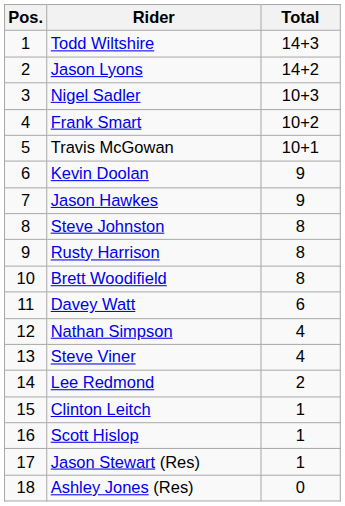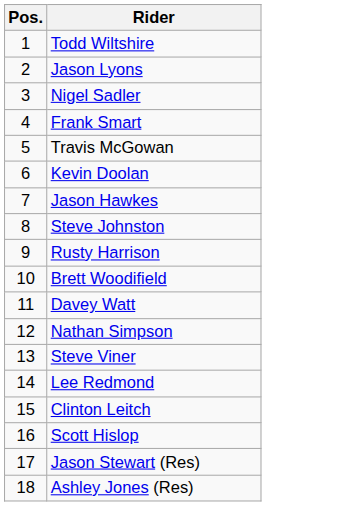 <table class=wikitable>
 <tr>
 <th width=25px>Pos.</th>
 <th width=200px>Rider</th>
-<th width=70px>Total</th>
 </tr>
 <tr align=center >
 <td>1</td>
 <td align=left> <a href='#'>Todd Wiltshire</a></td>
-<td>14+3</td>
 </tr>
 <tr align=center >
 <td>2</td>
 <td align=left> <a href='#'>Jason Lyons</a></td>
-<td>14+2</td>
 </tr>
 <tr align=center >
 <td>3</td>
 <td align=left> <a href='#'>Nigel Sadler</a></td>
-<td>10+3</td>
 </tr>
 <tr align=center >
 <td>4</td>
 <td align=left> <a href='#'>Frank Smart</a></td>
-<td>10+2</td>
 </tr>
 <tr align=center>
 <td>5</td>
 <td align=left> Travis McGowan</td>
-<td>10+1</td>
 </tr>
 <tr align=center>
 <td>6</td>
 <td align=left> <a href='#'>Kevin Doolan</a></td>
-<td>9</td>
 </tr>
 <tr align=center>
 <td>7</td>
 <td align=left> <a href='#'>Jason Hawkes</a></td>
-<td>9</td>
 </tr>
 <tr align=center>
 <td>8</td>
 <td align=left> <a href='#'>Steve Johnston</a></td>
-<td>8</td>
 </tr>
 <tr align=center>
 <td>9</td>
 <td align=left> <a href='#'>Rusty Harrison</a></td>
-<td>8</td>
 </tr>
 <tr align=center>
 <td>10</td>
 <td align=left> <a href='#'>Brett Woodifield</a></td>
-<td>8</td>
 </tr>
 <tr align=center>
 <td>11</td>
 <td align=left> <a href='#'>Davey Watt</a></td>
-<td>6</td>
 </tr>
 <tr align=center>
 <td>12</td>
 <td align=left> <a href='#'>Nathan Simpson</a></td>
-<td>4</td>
 </tr>
 <tr align=center>
 <td>13</td>
 <td align=left> <a href='#'>Steve Viner</a></td>
-<td>4</td>
 </tr>
 <tr align=center>
 <td>14</td>
 <td align=left> <a href='#'>Lee Redmond</a></td>
-<td>2</td>
 </tr>
 <tr align=center>
 <td>15</td>
 <td align=left> <a href='#'>Clinton Leitch</a></td>
-<td>1</td>
 </tr>
 <tr align=center>
 <td>16</td>
 <td align=left> <a href='#'>Scott Hislop</a></td>
-<td>1</td>
 </tr>
 <tr align=center>
 <td>17</td>
 <td align=left> <a href='#'>Jason Stewart</a> (Res)</td>
-<td>1</td>
 </tr>
 <tr align=center>
 <td>18</td>
 <td align=left> <a href='#'>Ashley Jones</a> (Res)</td>
-<td>0</td>
 </tr>
 </table>
